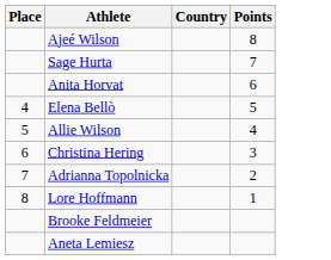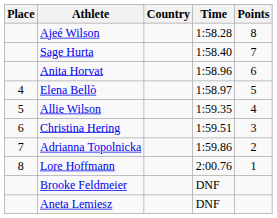 <table class="wikitable">
 <tr>
 <th>Place</th>
 <th>Athlete</th>
 <th>Country</th>
+<th>Time</th>
 <th>Points</th>
 </tr>
 <tr>
 <td align=center></td>
 <td><a href='#'>Ajeé Wilson</a></td>
 <td></td>
+<td>1:58.28</td>
 <td align=center>8</td>
 </tr>
 <tr>
 <td align=center></td>
 <td><a href='#'>Sage Hurta</a></td>
 <td></td>
+<td>1:58.40</td>
 <td align=center>7</td>
 </tr>
 <tr>
 <td align=center></td>
 <td><a href='#'>Anita Horvat</a></td>
 <td></td>
+<td>1:58.96</td>
 <td align=center>6</td>
 </tr>
 <tr>
 <td align=center>4</td>
 <td><a href='#'>Elena Bellò</a></td>
 <td></td>
+<td>1:58.97</td>
 <td align=center>5</td>
 </tr>
 <tr>
 <td align=center>5</td>
 <td><a href='#'>Allie Wilson</a></td>
 <td></td>
+<td>1:59.35</td>
 <td align=center>4</td>
 </tr>
 <tr>
 <td align=center>6</td>
 <td><a href='#'>Christina Hering</a></td>
 <td></td>
+<td>1:59.51</td>
 <td align=center>3</td>
 </tr>
 <tr>
 <td align=center>7</td>
 <td><a href='#'>Adrianna Topolnicka</a></td>
 <td></td>
+<td>1:59.86</td>
 <td align=center>2</td>
 </tr>
 <tr>
 <td align=center>8</td>
 <td><a href='#'>Lore Hoffmann</a></td>
 <td></td>
+<td>2:00.76</td>
 <td align=center>1</td>
 </tr>
 <tr>
 <td align=center></td>
 <td><a href='#'>Brooke Feldmeier</a></td>
 <td></td>
+<td>DNF</td>
 <td align=center></td>
 </tr>
 <tr>
 <td align=center></td>
 <td><a href='#'>Aneta Lemiesz</a></td>
 <td></td>
+<td>DNF</td>
 <td align=center></td>
 </tr>
 </table>
